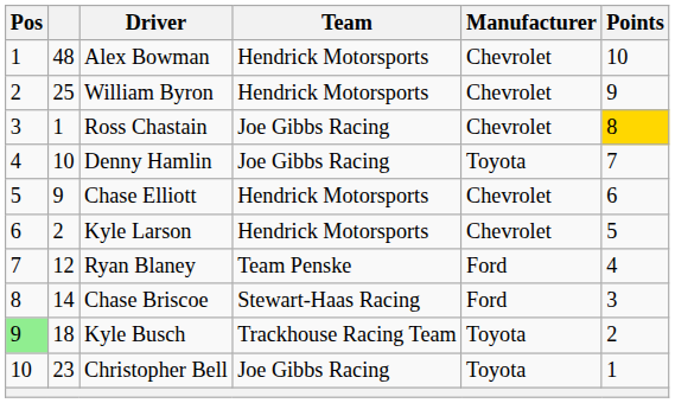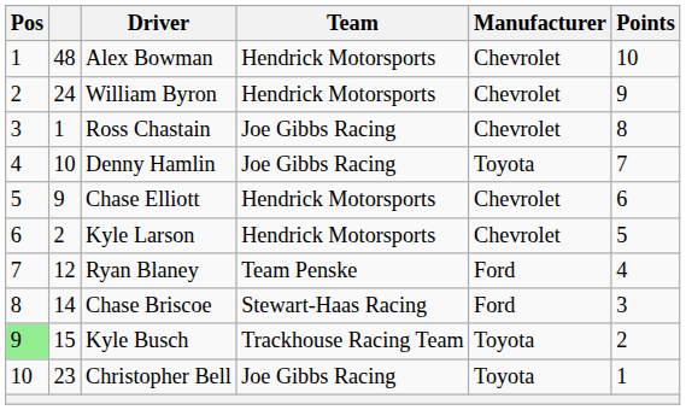 <table class="wikitable" style="font-size:98%">
 <tr>
 <th>Pos</th>
 <th></th>
 <th>Driver</th>
 <th>Team</th>
 <th>Manufacturer</th>
 <th>Points</th>
 </tr>
 <tr>
 <td>1</td>
 <td>48</td>
 <td>Alex Bowman</td>
 <td>Hendrick Motorsports</td>
 <td>Chevrolet</td>
 <td>10</td>
 </tr>
 <tr>
 <td>2</td>
-<td>25</td>
+<td>24</td>
 <td>William Byron</td>
 <td>Hendrick Motorsports</td>
 <td>Chevrolet</td>
 <td>9</td>
 </tr>
 <tr>
 <td>3</td>
 <td>1</td>
 <td>Ross Chastain</td>
 <td>Joe Gibbs Racing</td>
 <td>Chevrolet</td>
-<td style="background: gold;">8</td>
+<td>8</td>
 </tr>
 <tr>
 <td>4</td>
 <td>10</td>
 <td>Denny Hamlin</td>
 <td>Joe Gibbs Racing</td>
 <td>Toyota</td>
 <td>7</td>
 </tr>
 <tr>
 <td>5</td>
 <td>9</td>
 <td>Chase Elliott</td>
 <td>Hendrick Motorsports</td>
 <td>Chevrolet</td>
 <td>6</td>
 </tr>
 <tr>
 <td>6</td>
 <td>2</td>
 <td>Kyle Larson</td>
 <td>Hendrick Motorsports</td>
 <td>Chevrolet</td>
 <td>5</td>
 </tr>
 <tr>
 <td>7</td>
 <td>12</td>
 <td>Ryan Blaney</td>
 <td>Team Penske</td>
 <td>Ford</td>
 <td>4</td>
 </tr>
 <tr>
 <td>8</td>
 <td>14</td>
 <td>Chase Briscoe</td>
 <td>Stewart-Haas Racing</td>
 <td>Ford</td>
 <td>3</td>
 </tr>
 <tr>
 <td style="background: lightgreen;">9</td>
-<td>18</td>
+<td>15</td>
 <td>Kyle Busch</td>
 <td>Trackhouse Racing Team</td>
 <td>Toyota</td>
 <td>2</td>
 </tr>
 <tr>
 <td>10</td>
 <td>23</td>
 <td>Christopher Bell</td>
 <td>Joe Gibbs Racing</td>
 <td>Toyota</td>
 <td>1</td>
 </tr>
 <tr>
 <th colspan="6"></th>
 </tr>
 </table>
